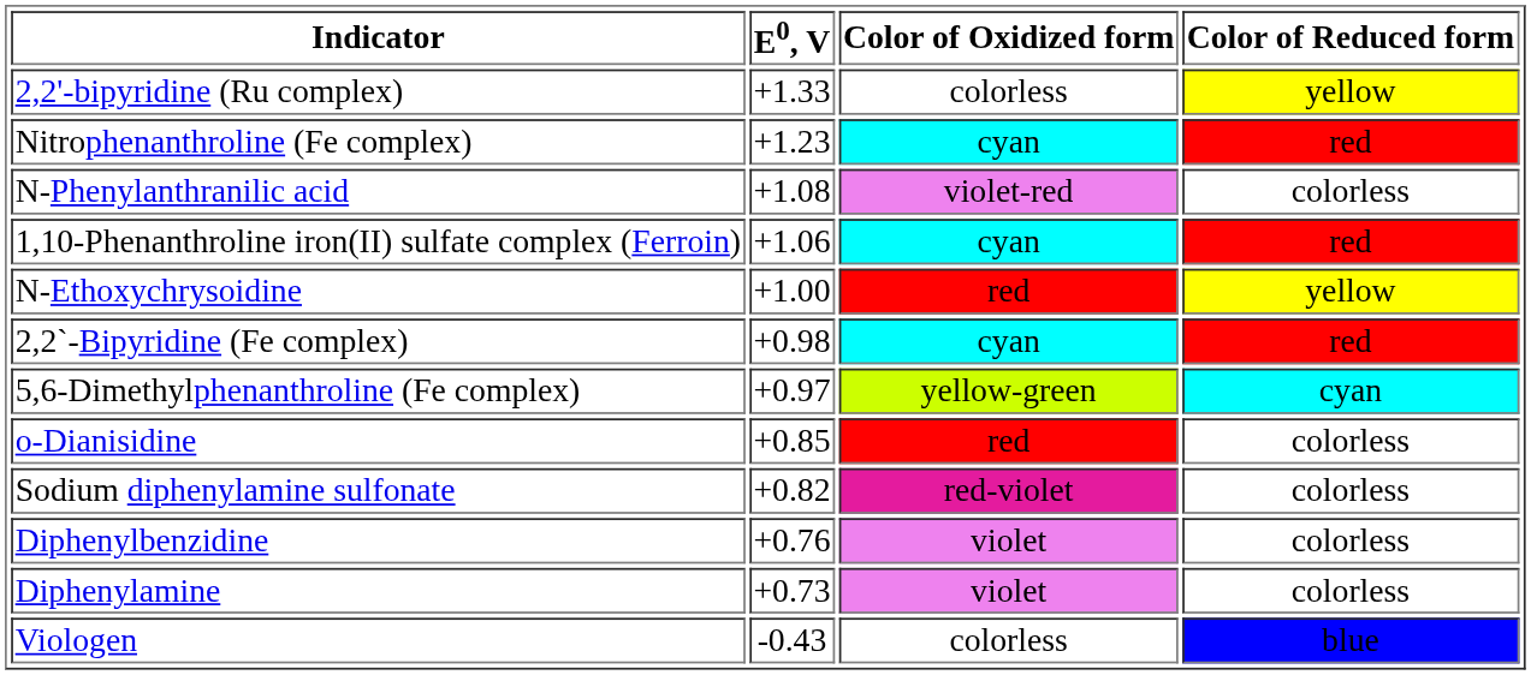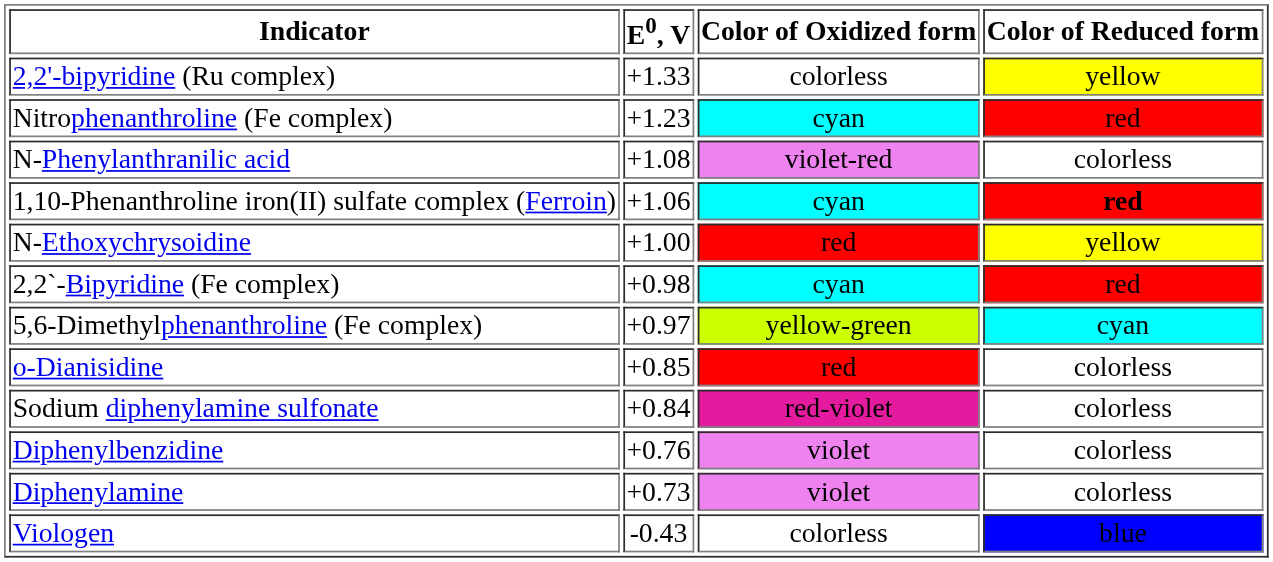 <table border="1">
 <tr>
 <th>Indicator</th>
 <th>E<sup>0</sup>, V</th>
 <th>Color of Oxidized form</th>
 <th>Color of Reduced form</th>
 </tr>
 <tr>
 <td><a href='#'>2,2'-bipyridine</a> (Ru complex)</td>
 <td align=center>+1.33</td>
 <td align=center bgcolor=white>colorless</td>
 <td align=center bgcolor=yellow>yellow</td>
 </tr>
 <tr>
 <td>Nitro<a href='#'>phenanthroline</a> (Fe complex)</td>
 <td align=center>+1.23</td>
 <td align=center bgcolor=cyan>cyan</td>
 <td align=center bgcolor=red>red</td>
 </tr>
 <tr>
 <td>N-<a href='#'>Phenylanthranilic acid</a></td>
 <td align=center>+1.08</td>
 <td align=center bgcolor=violet>violet-red</td>
 <td align=center bgcolor=white>colorless</td>
 </tr>
 <tr>
 <td>1,10-Phenanthroline iron(II) sulfate complex (<a href='#'>Ferroin</a>)</td>
 <td align=center>+1.06</td>
 <td align=center bgcolor=cyan>cyan</td>
-<td align=center bgcolor=red>red</td>
+<td align=center bgcolor=red><strong>red</strong></td>
 </tr>
 <tr>
 <td>N-<a href='#'>Ethoxychrysoidine</a></td>
 <td align=center>+1.00</td>
 <td align=center bgcolor=red>red</td>
 <td align=center bgcolor=yellow>yellow</td>
 </tr>
 <tr>
 <td>2,2`-<a href='#'>Bipyridine</a> (Fe complex)</td>
 <td align=center>+0.98</td>
 <td align=center bgcolor=cyan>cyan</td>
 <td align=center bgcolor=red>red</td>
 </tr>
 <tr>
 <td>5,6-Dimethyl<a href='#'>phenanthroline</a> (Fe complex)</td>
 <td>+0.97</td>
 <td align=center bgcolor=#CCFF00>yellow-green</td>
 <td align=center bgcolor=cyan>cyan</td>
 </tr>
 <tr>
 <td><a href='#'>o-Dianisidine</a></td>
 <td align=center>+0.85</td>
 <td align=center bgcolor=red>red</td>
 <td align=center bgcolor=white>colorless</td>
 </tr>
 <tr>
 <td>Sodium <a href='#'>diphenylamine sulfonate</a></td>
-<td align=center>+0.82</td>
+<td align=center>+0.84</td>
 <td align=center bgcolor=#E41B9E>red-violet</td>
 <td align=center bgcolor=white>colorless</td>
 </tr>
 <tr>
 <td><a href='#'>Diphenylbenzidine</a></td>
 <td>+0.76</td>
 <td align=center bgcolor=violet>violet</td>
 <td align=center bgcolor=white>colorless</td>
 </tr>
 <tr>
 <td><a href='#'>Diphenylamine</a></td>
 <td align=center>+0.73</td>
 <td align=center bgcolor=violet>violet</td>
 <td align=center bgcolor=white>colorless</td>
 </tr>
 <tr>
 <td><a href='#'>Viologen</a></td>
 <td align=center>-0.43</td>
 <td align=center bgcolor=white>colorless</td>
 <td align=center bgcolor=blue>blue</td>
 </tr>
 </table>
